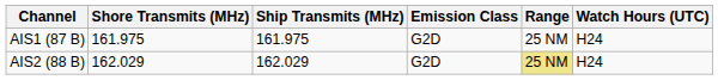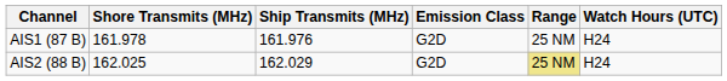 <table class="wikitable collapsible collapsed" style="margin: 1em auto 1em auto">
 <tr>
 <th>Channel</th>
 <th>Shore Transmits (MHz)</th>
 <th>Ship Transmits (MHz)</th>
 <th>Emission Class</th>
 <th>Range</th>
 <th>Watch Hours (UTC)</th>
 </tr>
 <tr>
 <td>AIS1 (87 B)</td>
-<td>161.975</td>
-<td>161.975</td>
+<td>161.978</td>
+<td>161.976</td>
 <td>G2D</td>
 <td>25 NM</td>
 <td>H24</td>
 </tr>
 <tr>
 <td>AIS2 (88 B)</td>
-<td>162.029</td>
+<td>162.025</td>
 <td>162.029</td>
 <td>G2D</td>
 <td style="background: khaki;">25 NM</td>
 <td>H24</td>
 </tr>
 </table>
